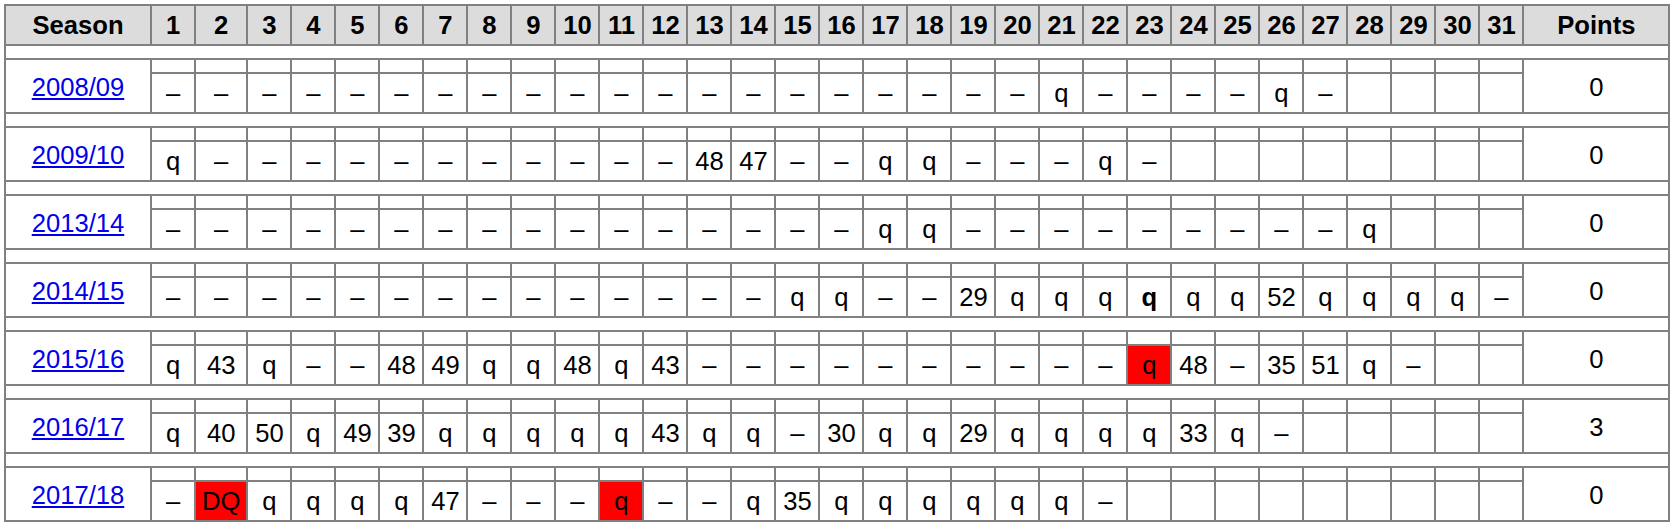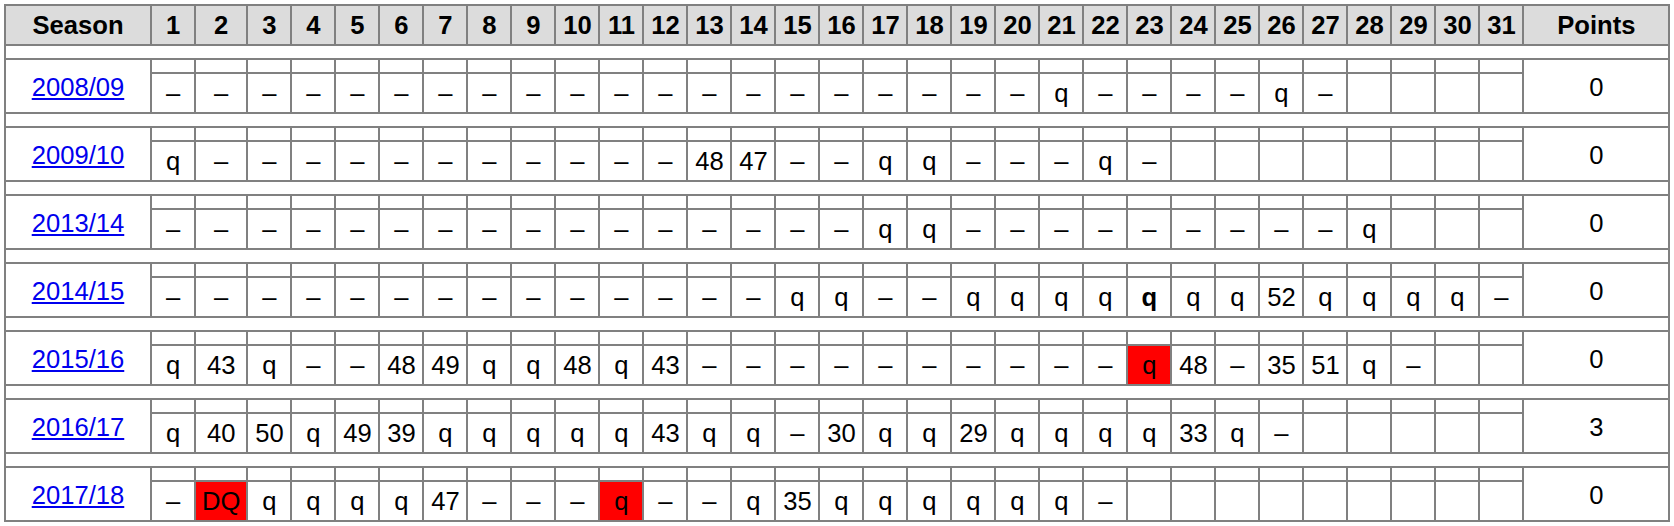 <table cellpadding="3" cellspacing="0" border="1" style="background:#ffffff; font-size:80%; line-height:13px; border:grey solid 1px; border-collapse:collapse;">
 <tr style="background:#ccc; text-align:center;">
 <td style="background:#DCDCDC;" width=65px><strong>Season</strong></td>
 <td style="background:#DCDCDC;" width=15px><strong>1</strong></td>
 <td style="background:#DCDCDC;" width=15px><strong>2</strong></td>
 <td style="background:#DCDCDC;" width=15px><strong>3</strong></td>
 <td style="background:#DCDCDC;" width=15px><strong>4</strong></td>
 <td style="background:#DCDCDC;" width=15px><strong>5</strong></td>
 <td style="background:#DCDCDC;" width=15px><strong>6</strong></td>
 <td style="background:#DCDCDC;" width=15px><strong>7</strong></td>
 <td style="background:#DCDCDC;" width=15px><strong>8</strong></td>
 <td style="background:#DCDCDC;" width=15px><strong>9</strong></td>
 <td style="background:#DCDCDC;" width=15px><strong>10</strong></td>
 <td style="background:#DCDCDC;" width=15px><strong>11</strong></td>
 <td style="background:#DCDCDC;" width=15px><strong>12</strong></td>
 <td style="background:#DCDCDC;" width=15px><strong>13</strong></td>
 <td style="background:#DCDCDC;" width=15px><strong>14</strong></td>
 <td style="background:#DCDCDC;" width=15px><strong>15</strong></td>
 <td style="background:#DCDCDC;" width=15px><strong>16</strong></td>
 <td style="background:#DCDCDC;" width=15px><strong>17</strong></td>
 <td style="background:#DCDCDC;" width=15px><strong>18</strong></td>
 <td style="background:#DCDCDC;" width=15px><strong>19</strong></td>
 <td style="background:#DCDCDC;" width=15px><strong>20</strong></td>
 <td style="background:#DCDCDC;" width=15px><strong>21</strong></td>
 <td style="background:#DCDCDC;" width=15px><strong>22</strong></td>
 <td style="background:#DCDCDC;" width=15px><strong>23</strong></td>
 <td style="background:#DCDCDC;" width=15px><strong>24</strong></td>
 <td style="background:#DCDCDC;" width=15px><strong>25</strong></td>
 <td style="background:#DCDCDC;" width=15px><strong>26</strong></td>
 <td style="background:#DCDCDC;" width=15px><strong>27</strong></td>
 <td style="background:#DCDCDC;" width=15px><strong>28</strong></td>
 <td style="background:#DCDCDC;" width=15px><strong>29</strong></td>
 <td style="background:#DCDCDC;" width=15px><strong>30</strong></td>
 <td style="background:#DCDCDC;" width=15px><strong>31</strong></td>
 <td style="background:#DCDCDC;" width=30px><strong>Points</strong></td>
 </tr>
 <tr>
 <td colspan=33></td>
 </tr>
 <tr align=center>
 <td rowspan=2 width=66px><a href='#'>2008/09</a></td>
 <th></th>
 <th></th>
 <th></th>
 <th></th>
 <th></th>
 <th></th>
 <th></th>
 <th></th>
 <th></th>
 <th></th>
 <th></th>
 <th></th>
 <th></th>
 <th></th>
 <th></th>
 <th></th>
 <th></th>
 <th></th>
 <th></th>
 <th></th>
 <th></th>
 <th></th>
 <th></th>
 <th></th>
 <th></th>
 <th></th>
 <th></th>
 <th></th>
 <th></th>
 <th></th>
 <th></th>
 <td rowspan=2 width=66px>0</td>
 </tr>
 <tr align=center>
 <td>–</td>
 <td>–</td>
 <td>–</td>
 <td>–</td>
 <td>–</td>
 <td>–</td>
 <td>–</td>
 <td>–</td>
 <td>–</td>
 <td>–</td>
 <td>–</td>
 <td>–</td>
 <td>–</td>
 <td>–</td>
 <td>–</td>
 <td>–</td>
 <td>–</td>
 <td>–</td>
 <td>–</td>
 <td>–</td>
 <td>q</td>
 <td>–</td>
 <td>–</td>
 <td>–</td>
 <td>–</td>
 <td>q</td>
 <td>–</td>
 <th></th>
 <th></th>
 <th></th>
 <th></th>
 </tr>
 <tr>
 <td colspan=33></td>
 </tr>
 <tr align=center>
 <td rowspan=2 width=66px><a href='#'>2009/10</a></td>
 <th></th>
 <th></th>
 <th></th>
 <th></th>
 <th></th>
 <th></th>
 <th></th>
 <th></th>
 <th></th>
 <th></th>
 <th></th>
 <th></th>
 <th></th>
 <th></th>
 <th></th>
 <th></th>
 <th></th>
 <th></th>
 <th></th>
 <th></th>
 <th></th>
 <th></th>
 <th></th>
 <th></th>
 <th></th>
 <th></th>
 <th></th>
 <th></th>
 <th></th>
 <th></th>
 <th></th>
 <td rowspan=2 width=66px>0</td>
 </tr>
 <tr align=center>
 <td>q</td>
 <td>–</td>
 <td>–</td>
 <td>–</td>
 <td>–</td>
 <td>–</td>
 <td>–</td>
 <td>–</td>
 <td>–</td>
 <td>–</td>
 <td>–</td>
 <td>–</td>
 <td>48</td>
 <td>47</td>
 <td>–</td>
 <td>–</td>
 <td>q</td>
 <td>q</td>
 <td>–</td>
 <td>–</td>
 <td>–</td>
 <td>q</td>
 <td>–</td>
 <th></th>
 <th></th>
 <th></th>
 <th></th>
 <th></th>
 <th></th>
 <th></th>
 <th></th>
 </tr>
 <tr>
 <td colspan=33></td>
 </tr>
 <tr align=center>
 <td rowspan="2" style="width:66px;"><a href='#'>2013/14</a></td>
 <th></th>
 <th></th>
 <th></th>
 <th></th>
 <th></th>
 <th></th>
 <th></th>
 <th></th>
 <th></th>
 <th></th>
 <th></th>
 <th></th>
 <th></th>
 <th></th>
 <th></th>
 <th></th>
 <th></th>
 <th></th>
 <th></th>
 <th></th>
 <th></th>
 <th></th>
 <th></th>
 <th></th>
 <th></th>
 <th></th>
 <th></th>
 <th></th>
 <th></th>
 <th></th>
 <th></th>
 <td rowspan=2 width=66px>0</td>
 </tr>
 <tr align=center>
 <td>–</td>
 <td>–</td>
 <td>–</td>
 <td>–</td>
 <td>–</td>
 <td>–</td>
 <td>–</td>
 <td>–</td>
 <td>–</td>
 <td>–</td>
 <td>–</td>
 <td>–</td>
 <td>–</td>
 <td>–</td>
 <td>–</td>
 <td>–</td>
 <td>q</td>
 <td>q</td>
 <td>–</td>
 <td>–</td>
 <td>–</td>
 <td>–</td>
 <td>–</td>
 <td>–</td>
 <td>–</td>
 <td>–</td>
 <td>–</td>
 <td>q</td>
 <th></th>
 <th></th>
 <th></th>
 </tr>
 <tr>
 <td colspan=33></td>
 </tr>
 <tr align=center>
 <td rowspan=2><a href='#'>2014/15</a></td>
 <th></th>
 <th></th>
 <th></th>
 <th></th>
 <th></th>
 <th></th>
 <th></th>
 <th></th>
 <th></th>
 <th></th>
 <th></th>
 <th></th>
 <th></th>
 <th></th>
 <th></th>
 <th></th>
 <th></th>
 <th></th>
 <th></th>
 <th></th>
 <th></th>
 <th></th>
 <th></th>
 <th></th>
 <th></th>
 <th></th>
 <th></th>
 <th></th>
 <th></th>
 <th></th>
 <th></th>
 <td rowspan=2 width=66px>0</td>
 </tr>
 <tr align=center>
 <td>–</td>
 <td>–</td>
 <td>–</td>
 <td>–</td>
 <td>–</td>
 <td>–</td>
 <td>–</td>
 <td>–</td>
 <td>–</td>
 <td>–</td>
 <td>–</td>
 <td>–</td>
 <td>–</td>
 <td>–</td>
 <td>q</td>
 <td>q</td>
 <td>–</td>
 <td>–</td>
-<td>29</td>
+<td>q</td>
 <td>q</td>
 <td>q</td>
 <td>q</td>
 <td><strong>q</strong></td>
 <td>q</td>
 <td>q</td>
 <td>52</td>
 <td>q</td>
 <td>q</td>
 <td>q</td>
 <td>q</td>
 <td>–</td>
 </tr>
 <tr>
 <td colspan=33></td>
 </tr>
 <tr align=center>
 <td rowspan=2 width=66px><a href='#'>2015/16</a></td>
 <th></th>
 <th></th>
 <th></th>
 <th></th>
 <th></th>
 <th></th>
 <th></th>
 <th></th>
 <th></th>
 <th></th>
 <th></th>
 <th></th>
 <th></th>
 <th></th>
 <th></th>
 <th></th>
 <th></th>
 <th></th>
 <th></th>
 <th></th>
 <th></th>
 <th></th>
 <th></th>
 <th></th>
 <th></th>
 <th></th>
 <th></th>
 <th></th>
 <th></th>
 <th></th>
 <th></th>
 <td rowspan=2 width=66px>0</td>
 </tr>
 <tr align=center>
 <td>q</td>
 <td>43</td>
 <td>q</td>
 <td>–</td>
 <td>–</td>
 <td>48</td>
 <td>49</td>
 <td>q</td>
 <td>q</td>
 <td>48</td>
 <td>q</td>
 <td>43</td>
 <td>–</td>
 <td>–</td>
 <td>–</td>
 <td>–</td>
 <td>–</td>
 <td>–</td>
 <td>–</td>
 <td>–</td>
 <td>–</td>
 <td>–</td>
 <td bgcolor=red>q</td>
 <td>48</td>
 <td>–</td>
 <td>35</td>
 <td>51</td>
 <td>q</td>
 <td>–</td>
 <th></th>
 <th></th>
 </tr>
 <tr>
 <td colspan=33></td>
 </tr>
 <tr align=center>
 <td rowspan=2 width=66px><a href='#'>2016/17</a></td>
 <th></th>
 <th></th>
 <th></th>
 <th></th>
 <th></th>
 <th></th>
 <th></th>
 <th></th>
 <th></th>
 <th></th>
 <th></th>
 <th></th>
 <th></th>
 <th></th>
 <th></th>
 <th></th>
 <th></th>
 <th></th>
 <th></th>
 <th></th>
 <th></th>
 <th></th>
 <th></th>
 <th></th>
 <th></th>
 <th></th>
 <th></th>
 <th></th>
 <th></th>
 <th></th>
 <th></th>
 <td rowspan=2 width=66px>3</td>
 </tr>
 <tr align=center>
 <td>q</td>
 <td>40</td>
 <td>50</td>
 <td>q</td>
 <td>49</td>
 <td>39</td>
 <td>q</td>
 <td>q</td>
 <td>q</td>
 <td>q</td>
 <td>q</td>
 <td>43</td>
 <td>q</td>
 <td>q</td>
 <td>–</td>
 <td>30</td>
 <td>q</td>
 <td>q</td>
 <td>29</td>
 <td>q</td>
 <td>q</td>
 <td>q</td>
 <td>q</td>
 <td>33</td>
 <td>q</td>
 <td>–</td>
 <td></td>
 <td></td>
 <td></td>
 <td></td>
 <td></td>
 </tr>
 <tr>
 <td colspan=33></td>
 </tr>
 <tr align=center>
 <td rowspan="2" style="width:66px;"><a href='#'>2017/18</a></td>
 <th></th>
 <th></th>
 <th></th>
 <th></th>
 <th></th>
 <th></th>
 <th></th>
 <th></th>
 <th></th>
 <th></th>
 <th></th>
 <th></th>
 <th></th>
 <th></th>
 <th></th>
 <th></th>
 <th></th>
 <th></th>
 <th></th>
 <th></th>
 <th></th>
 <th></th>
 <th></th>
 <th></th>
 <th></th>
 <th></th>
 <th></th>
 <th></th>
 <th></th>
 <th></th>
 <th></th>
 <td rowspan="2" style="width:66px;">0</td>
 </tr>
 <tr align=center>
 <td>–</td>
 <td bgcolor=red>DQ</td>
 <td>q</td>
 <td>q</td>
 <td>q</td>
 <td>q</td>
 <td>47</td>
 <td>–</td>
 <td>–</td>
 <td>–</td>
 <td bgcolor=red>q</td>
 <td>–</td>
 <td>–</td>
 <td>q</td>
 <td>35</td>
 <td>q</td>
 <td>q</td>
 <td>q</td>
 <td>q</td>
 <td>q</td>
 <td>q</td>
 <td>–</td>
 <td></td>
 <td></td>
 <td></td>
 <td></td>
 <td></td>
 <td></td>
 <td></td>
 <td></td>
 <td></td>
 </tr>
 </table>
